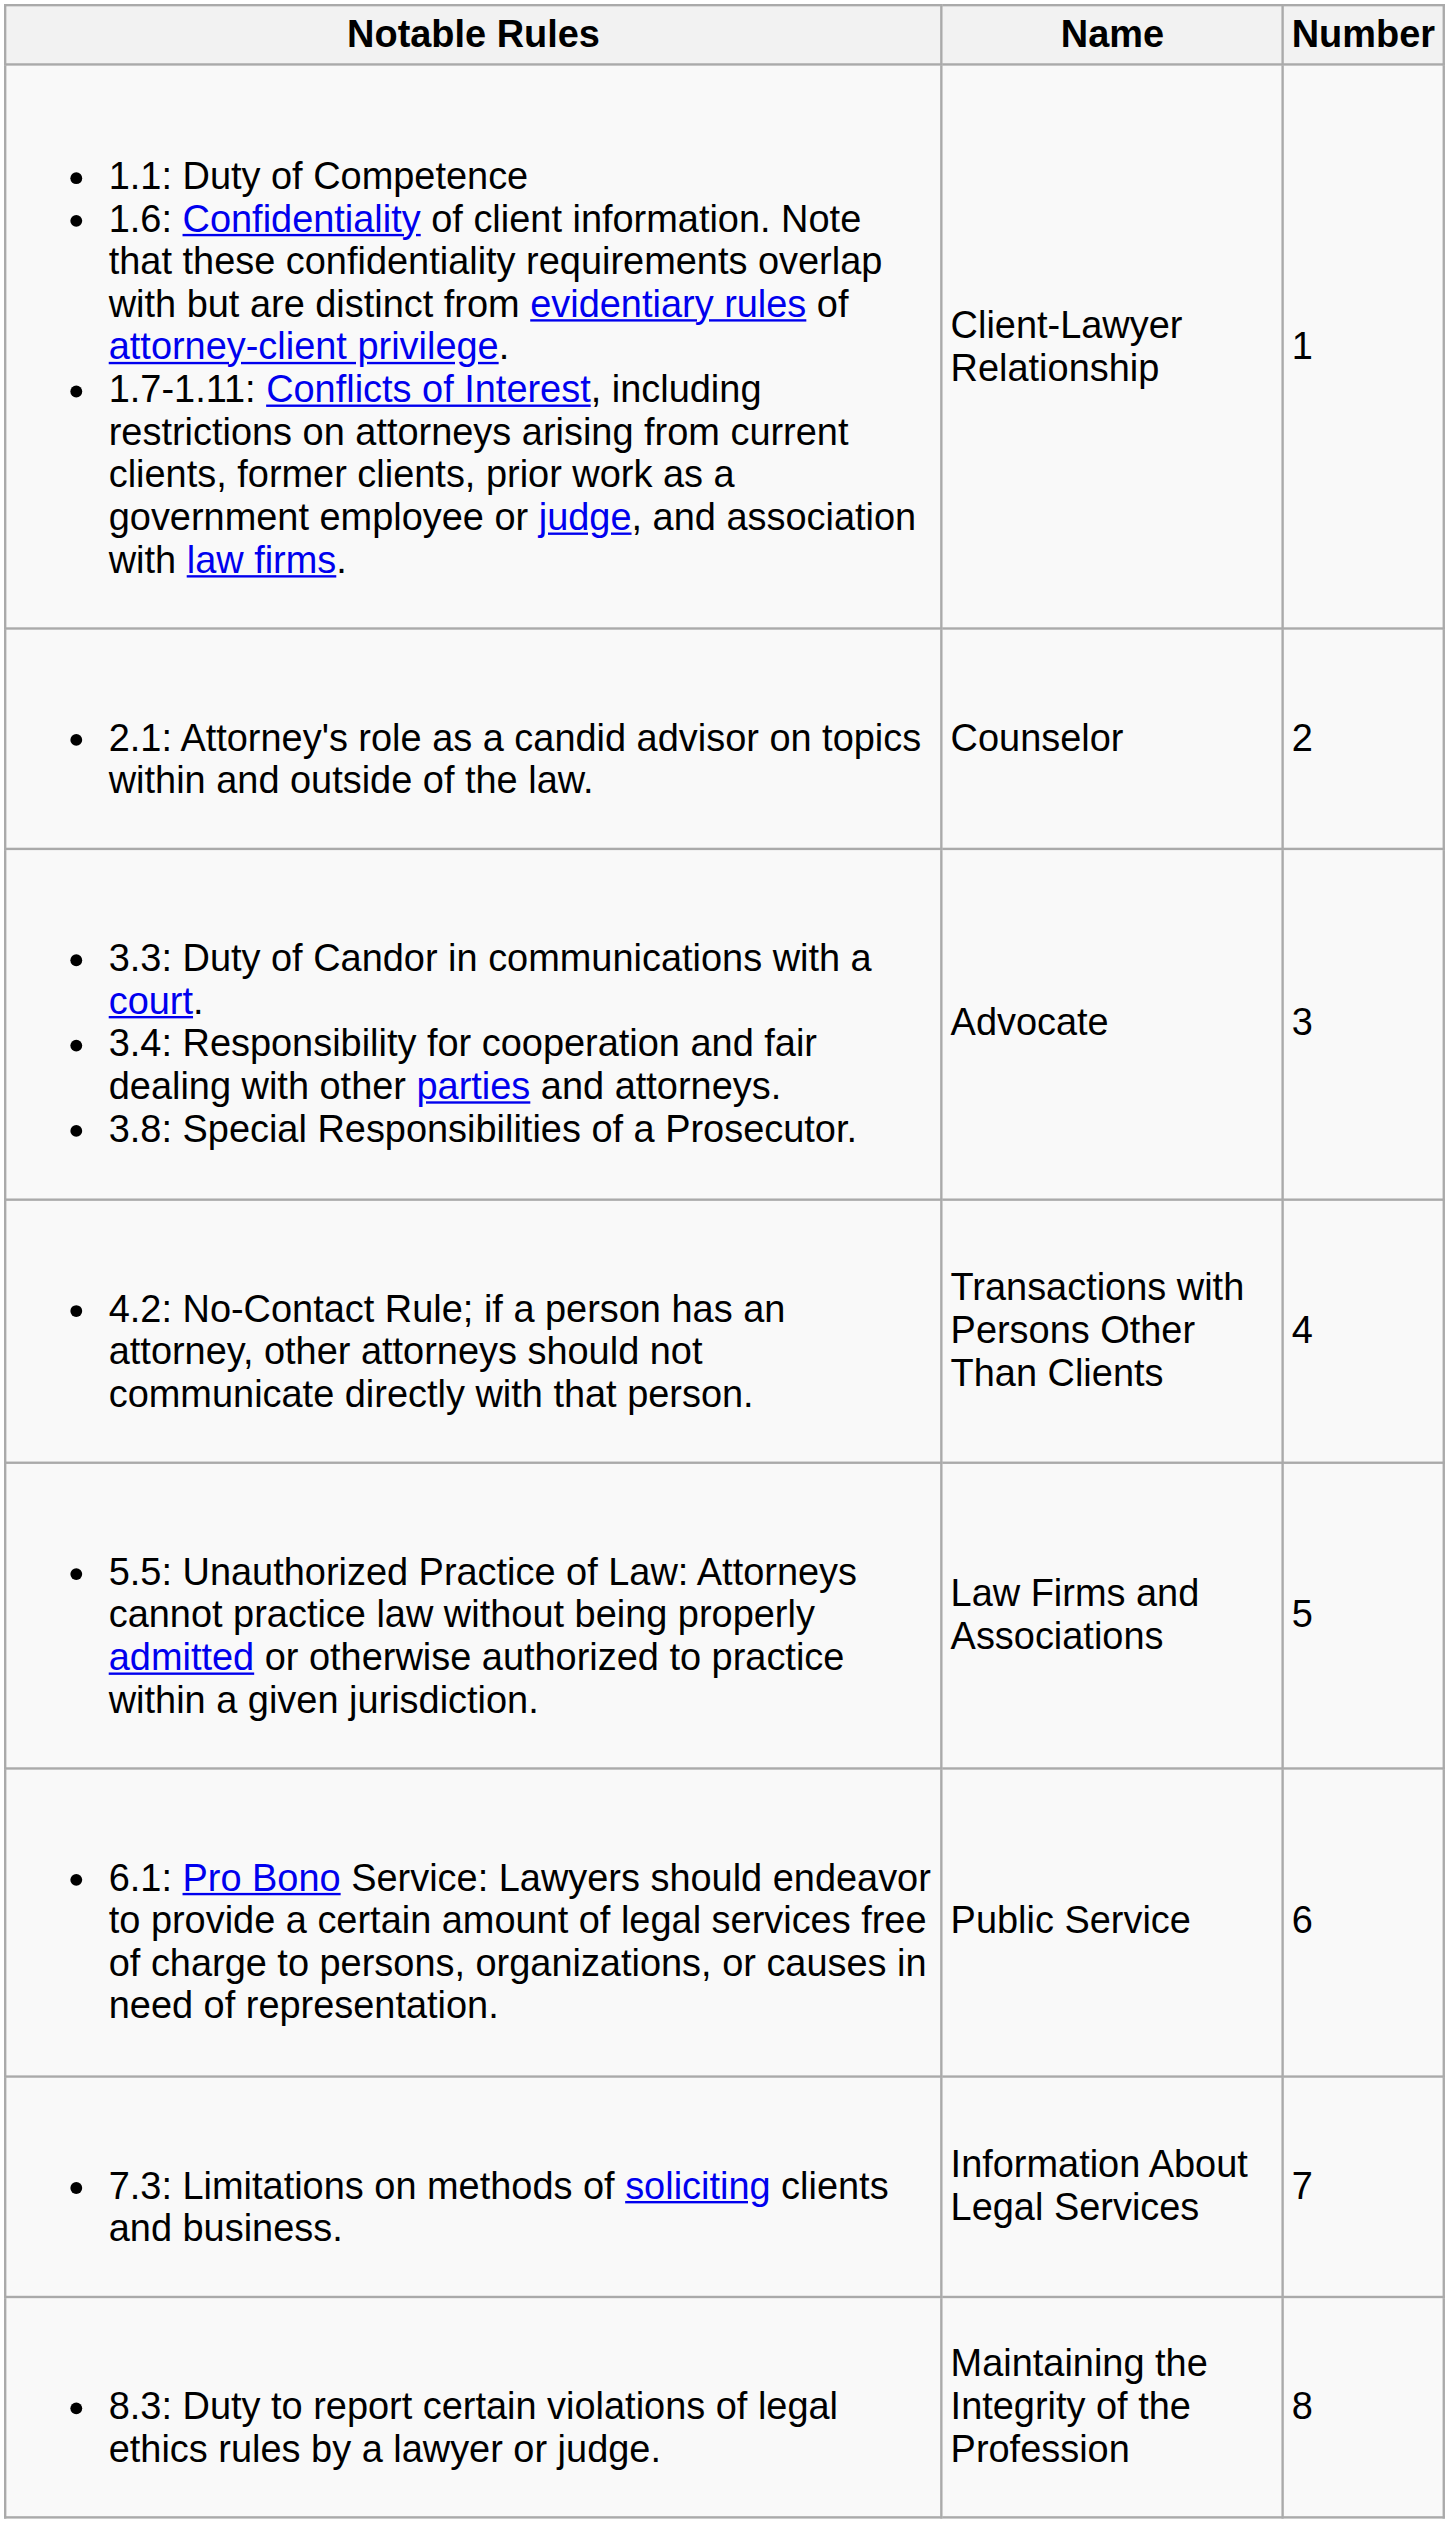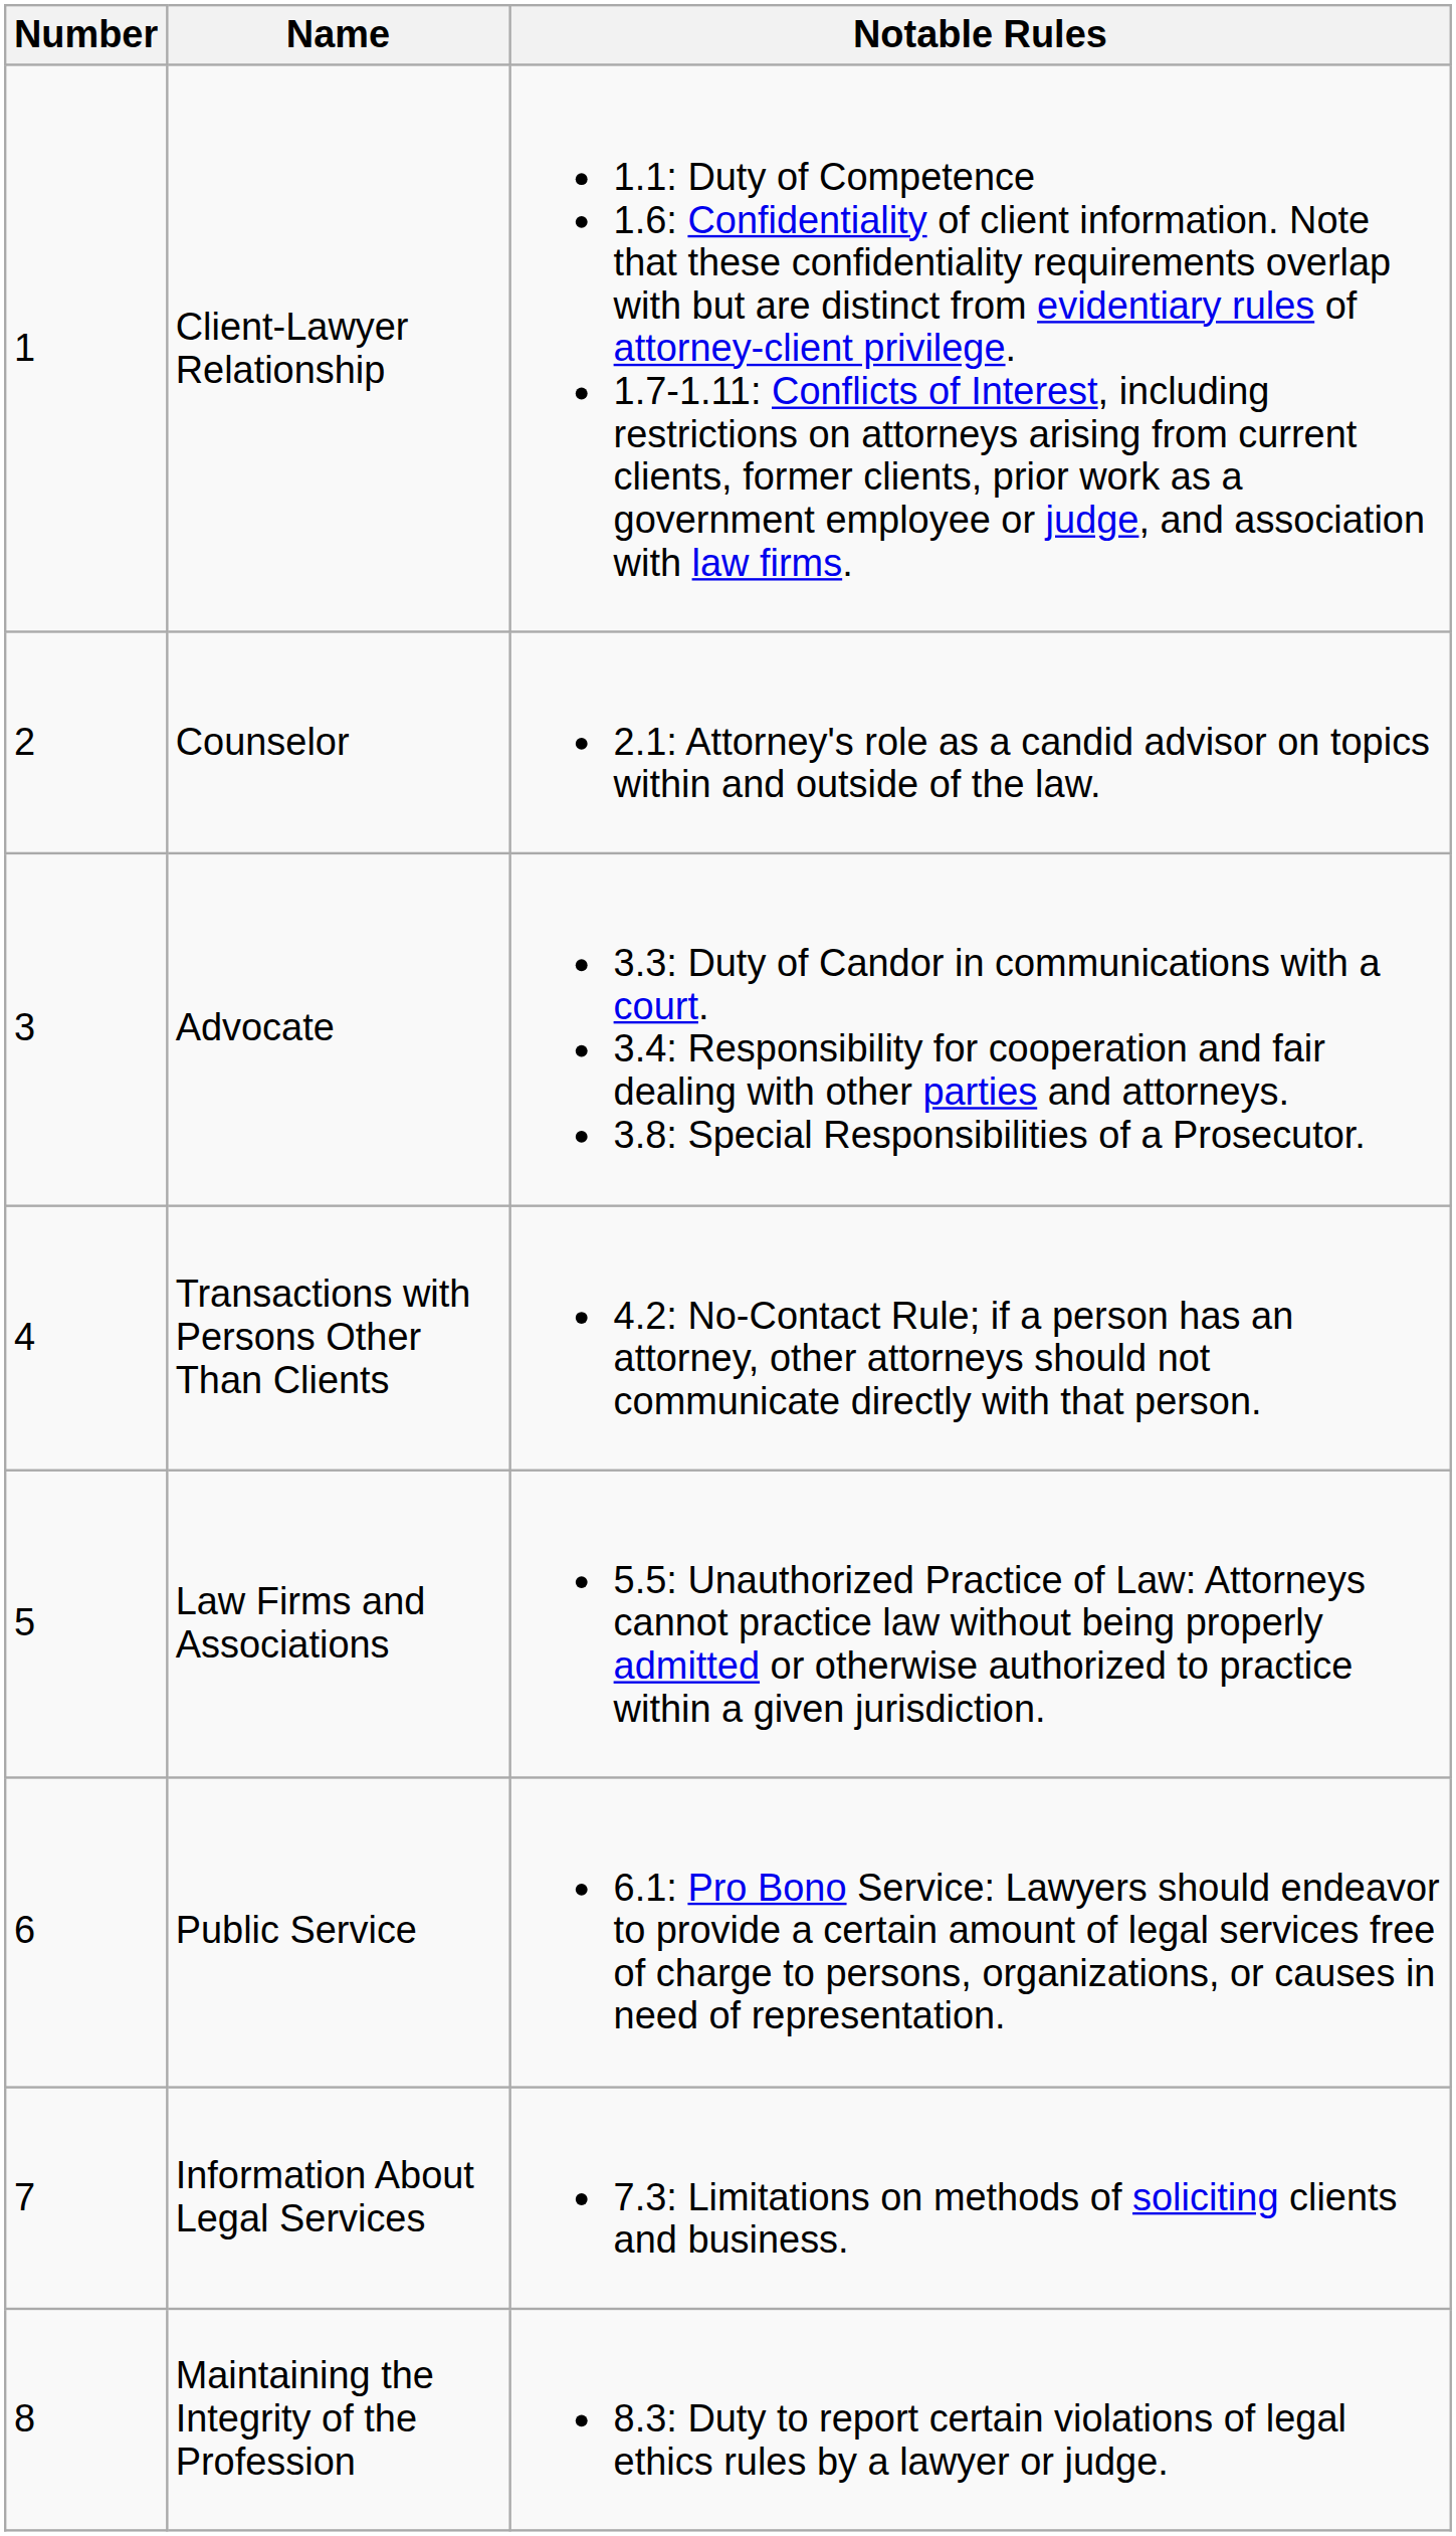 <table class="wikitable">
 <tr>
+<th>Number</th>
+<th>Name</th>
 <th>Notable Rules</th>
-<th>Name</th>
-<th>Number</th>
 </tr>
 <tr>
+<td>1</td>
+<td>Client-Lawyer Relationship</td>
 <td><br><ul><li>1.1: Duty of Competence</li><li>1.6: <a href='#'>Confidentiality</a> of client information. Note that these confidentiality requirements overlap with but are distinct from <a href='#'>evidentiary rules</a> of <a href='#'>attorney-client privilege</a>.</li><li>1.7-1.11: <a href='#'>Conflicts of Interest</a>, including restrictions on attorneys arising from current clients, former clients, prior work as a government employee or <a href='#'>judge</a>, and association with <a href='#'>law firms</a>.</li></ul></td>
-<td>Client-Lawyer Relationship</td>
-<td>1</td>
 </tr>
 <tr>
+<td>2</td>
+<td>Counselor</td>
 <td><br><ul><li>2.1: Attorney's role as a candid advisor on topics within and outside of the law.</li></ul></td>
-<td>Counselor</td>
-<td>2</td>
 </tr>
 <tr>
+<td>3</td>
+<td>Advocate</td>
 <td><br><ul><li>3.3: Duty of Candor in communications with a <a href='#'>court</a>.</li><li>3.4: Responsibility for cooperation and fair dealing with other <a href='#'>parties</a> and attorneys.</li><li>3.8: Special Responsibilities of a Prosecutor.</li></ul></td>
-<td>Advocate</td>
-<td>3</td>
 </tr>
 <tr>
+<td>4</td>
+<td>Transactions with Persons Other Than Clients</td>
 <td><br><ul><li>4.2: No-Contact Rule; if a person has an attorney, other attorneys should not communicate directly with that person.</li></ul></td>
-<td>Transactions with Persons Other Than Clients</td>
-<td>4</td>
 </tr>
 <tr>
+<td>5</td>
+<td>Law Firms and Associations</td>
 <td><br><ul><li>5.5: Unauthorized Practice of Law: Attorneys cannot practice law without being properly <a href='#'>admitted</a> or otherwise authorized to practice within a given jurisdiction.</li></ul></td>
-<td>Law Firms and Associations</td>
-<td>5</td>
 </tr>
 <tr>
+<td>6</td>
+<td>Public Service</td>
 <td><br><ul><li>6.1: <a href='#'>Pro Bono</a> Service: Lawyers should endeavor to provide a certain amount of legal services free of charge to persons, organizations, or causes in need of representation.</li></ul></td>
-<td>Public Service</td>
-<td>6</td>
 </tr>
 <tr>
+<td>7</td>
+<td>Information About Legal Services</td>
 <td><br><ul><li>7.3: Limitations on methods of <a href='#'>soliciting</a> clients and business.</li></ul></td>
-<td>Information About Legal Services</td>
-<td>7</td>
 </tr>
 <tr>
+<td>8</td>
+<td>Maintaining the Integrity of the Profession</td>
 <td><br><ul><li>8.3: Duty to report certain violations of legal ethics rules by a lawyer or judge.</li></ul></td>
-<td>Maintaining the Integrity of the Profession</td>
-<td>8</td>
 </tr>
 </table>
